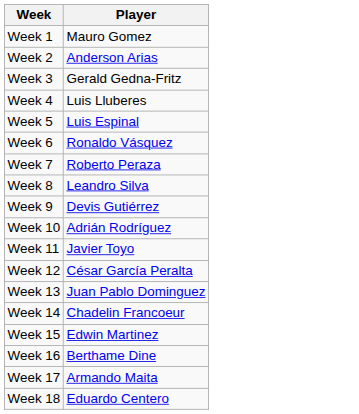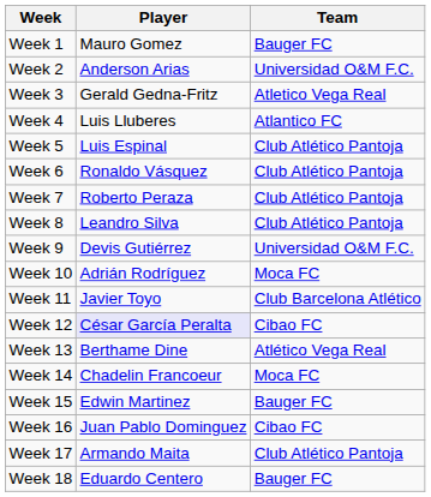 <table class="wikitable">
 <tr>
 <th>Week</th>
 <th>Player</th>
+<th>Team</th>
 </tr>
 <tr>
 <td>Week 1</td>
 <td> Mauro Gomez</td>
+<td><a href='#'>Bauger FC</a></td>
 </tr>
 <tr>
 <td>Week 2</td>
 <td> <a href='#'>Anderson Arias</a></td>
+<td><a href='#'>Universidad O&M F.C.</a></td>
 </tr>
 <tr>
 <td>Week 3</td>
 <td> Gerald Gedna-Fritz</td>
+<td><a href='#'>Atletico Vega Real</a></td>
 </tr>
 <tr>
 <td>Week 4</td>
 <td> Luis Lluberes</td>
+<td><a href='#'>Atlantico FC</a></td>
 </tr>
 <tr>
 <td>Week 5</td>
 <td><a href='#'>Luis Espinal</a></td>
+<td><a href='#'>Club Atlético Pantoja</a></td>
 </tr>
 <tr>
 <td>Week 6</td>
 <td> <a href='#'>Ronaldo Vásquez</a></td>
+<td><a href='#'>Club Atlético Pantoja</a></td>
 </tr>
 <tr>
 <td>Week 7</td>
 <td> <a href='#'>Roberto Peraza</a></td>
+<td><a href='#'>Club Atlético Pantoja</a></td>
 </tr>
 <tr>
 <td>Week 8</td>
 <td> <a href='#'>Leandro Silva</a></td>
+<td><a href='#'>Club Atlético Pantoja</a></td>
 </tr>
 <tr>
 <td>Week 9</td>
 <td> <a href='#'>Devis Gutiérrez</a></td>
+<td><a href='#'>Universidad O&M F.C.</a></td>
 </tr>
 <tr>
 <td>Week 10</td>
 <td> <a href='#'>Adrián Rodríguez</a></td>
+<td><a href='#'>Moca FC</a></td>
 </tr>
 <tr>
 <td>Week 11</td>
 <td> <a href='#'>Javier Toyo</a></td>
+<td><a href='#'>Club Barcelona Atlético</a></td>
 </tr>
 <tr>
 <td>Week 12</td>
-<td> <a href='#'>César García Peralta</a></td>
+<td style="background: lavender;"> <a href='#'>César García Peralta</a></td>
+<td><a href='#'>Cibao FC</a></td>
 </tr>
 <tr>
 <td>Week 13</td>
-<td> <a href='#'>Juan Pablo Dominguez</a></td>
+<td> <a href='#'>Berthame Dine</a></td>
+<td><a href='#'>Atlético Vega Real</a></td>
 </tr>
 <tr>
 <td>Week 14</td>
 <td> <a href='#'>Chadelin Francoeur</a></td>
+<td><a href='#'>Moca FC</a></td>
 </tr>
 <tr>
 <td>Week 15</td>
 <td> <a href='#'>Edwin Martinez</a></td>
+<td><a href='#'>Bauger FC</a></td>
 </tr>
 <tr>
 <td>Week 16</td>
-<td> <a href='#'>Berthame Dine</a></td>
+<td> <a href='#'>Juan Pablo Dominguez</a></td>
+<td><a href='#'>Cibao FC</a></td>
 </tr>
 <tr>
 <td>Week 17</td>
 <td> <a href='#'>Armando Maita</a></td>
+<td><a href='#'>Club Atlético Pantoja</a></td>
 </tr>
 <tr>
 <td>Week 18</td>
 <td> <a href='#'>Eduardo Centero</a></td>
+<td><a href='#'>Bauger FC</a></td>
 </tr>
 </table>
